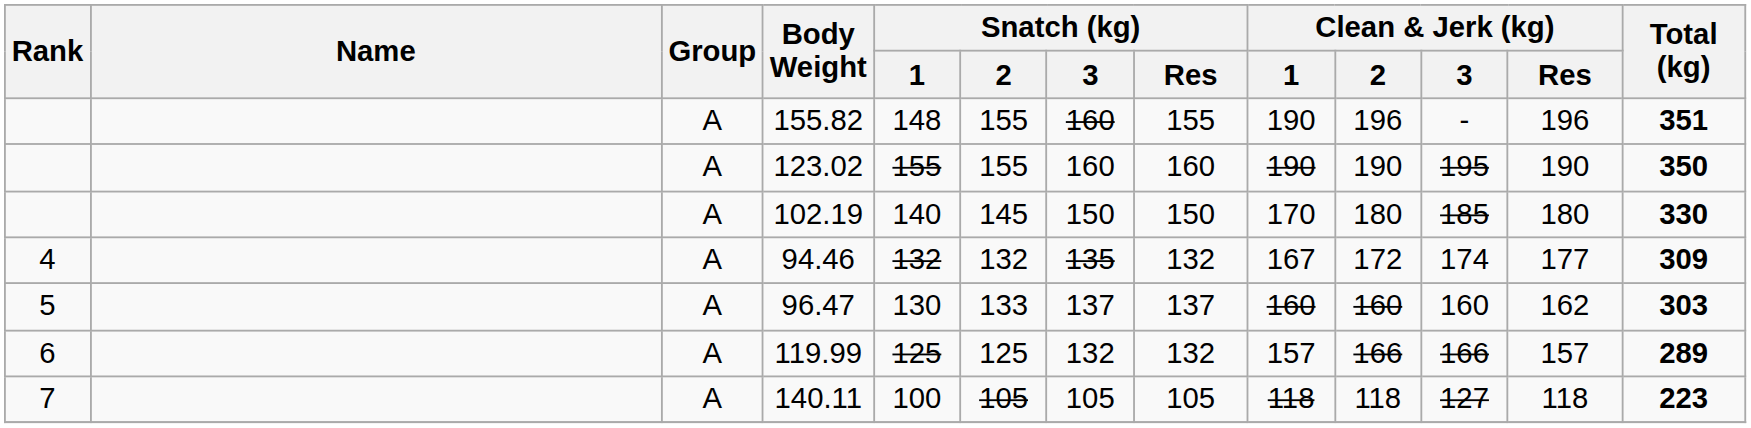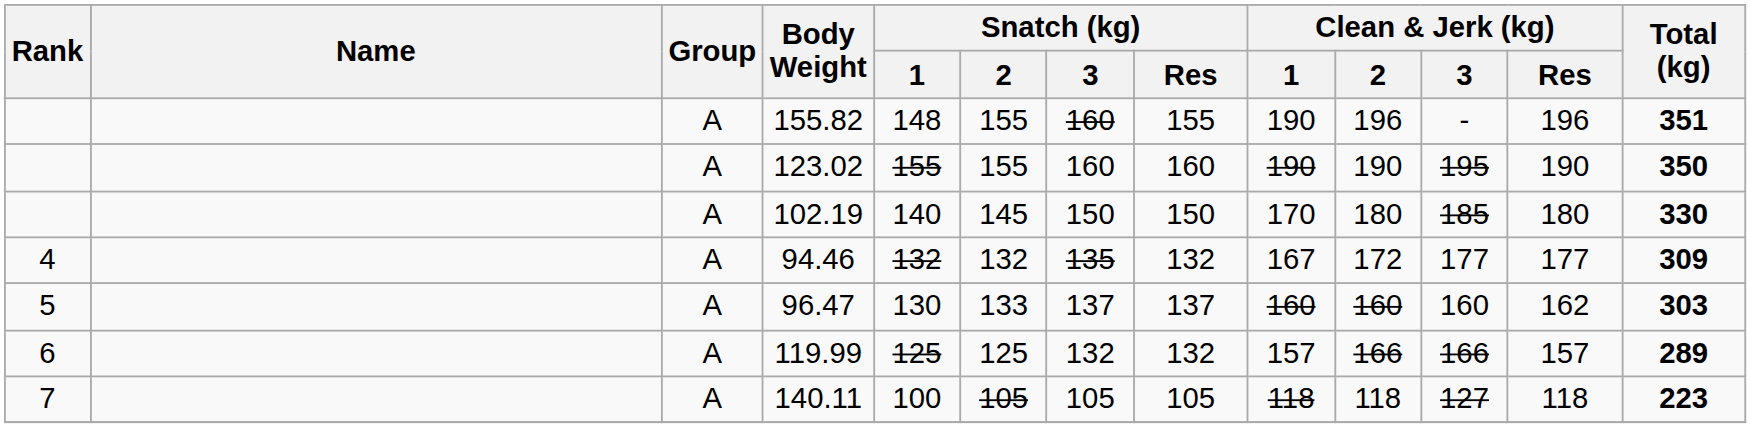 <table class = "wikitable" style="text-align:center;">
 <tr>
 <th rowspan=2>Rank</th>
 <th rowspan=2 width=305>Name</th>
 <th rowspan=2 width=20>Group</th>
 <th rowspan=2 width=50>Body Weight</th>
 <th colspan=4>Snatch (kg)</th>
 <th colspan=4>Clean & Jerk (kg)</th>
 <th rowspan=2 width=60>Total (kg)</th>
 </tr>
 <tr>
 <th width=40>1</th>
 <th width=40>2</th>
 <th width=40>3</th>
 <th width=55>Res</th>
 <th width=40>1</th>
 <th width=40>2</th>
 <th width=40>3</th>
 <th width=55>Res</th>
 </tr>
 <tr>
 <td></td>
 <td align=left></td>
 <td>A</td>
 <td>155.82</td>
 <td>148</td>
 <td>155</td>
 <td><s> 160 </s></td>
 <td>155</td>
 <td>190</td>
 <td>196</td>
 <td>-</td>
 <td>196</td>
 <td><strong>351</strong></td>
 </tr>
 <tr>
 <td></td>
 <td align=left></td>
 <td>A</td>
 <td>123.02</td>
 <td><s> 155 </s></td>
 <td>155</td>
 <td>160</td>
 <td>160</td>
 <td><s> 190 </s></td>
 <td>190</td>
 <td><s> 195 </s></td>
 <td>190</td>
 <td><strong>350</strong></td>
 </tr>
 <tr>
 <td></td>
 <td align=left></td>
 <td>A</td>
 <td>102.19</td>
 <td>140</td>
 <td>145</td>
 <td>150</td>
 <td>150</td>
 <td>170</td>
 <td>180</td>
 <td><s> 185 </s></td>
 <td>180</td>
 <td><strong>330</strong></td>
 </tr>
 <tr>
 <td>4</td>
 <td align=left></td>
 <td>A</td>
 <td>94.46</td>
 <td><s> 132 </s></td>
 <td>132</td>
 <td><s> 135 </s></td>
 <td>132</td>
 <td>167</td>
 <td>172</td>
-<td>174</td>
+<td>177</td>
 <td>177</td>
 <td><strong>309</strong></td>
 </tr>
 <tr>
 <td>5</td>
 <td align=left></td>
 <td>A</td>
 <td>96.47</td>
 <td>130</td>
 <td>133</td>
 <td>137</td>
 <td>137</td>
 <td><s> 160 </s></td>
 <td><s> 160 </s></td>
 <td>160</td>
 <td>162</td>
 <td><strong>303</strong></td>
 </tr>
 <tr>
 <td>6</td>
 <td align=left></td>
 <td>A</td>
 <td>119.99</td>
 <td><s> 125 </s></td>
 <td>125</td>
 <td>132</td>
 <td>132</td>
 <td>157</td>
 <td><s> 166 </s></td>
 <td><s> 166 </s></td>
 <td>157</td>
 <td><strong>289</strong></td>
 </tr>
 <tr>
 <td>7</td>
 <td align=left></td>
 <td>A</td>
 <td>140.11</td>
 <td>100</td>
 <td><s> 105 </s></td>
 <td>105</td>
 <td>105</td>
 <td><s> 118 </s></td>
 <td>118</td>
 <td><s> 127 </s></td>
 <td>118</td>
 <td><strong>223</strong></td>
 </tr>
 <tr>
 </tr>
 </table>
